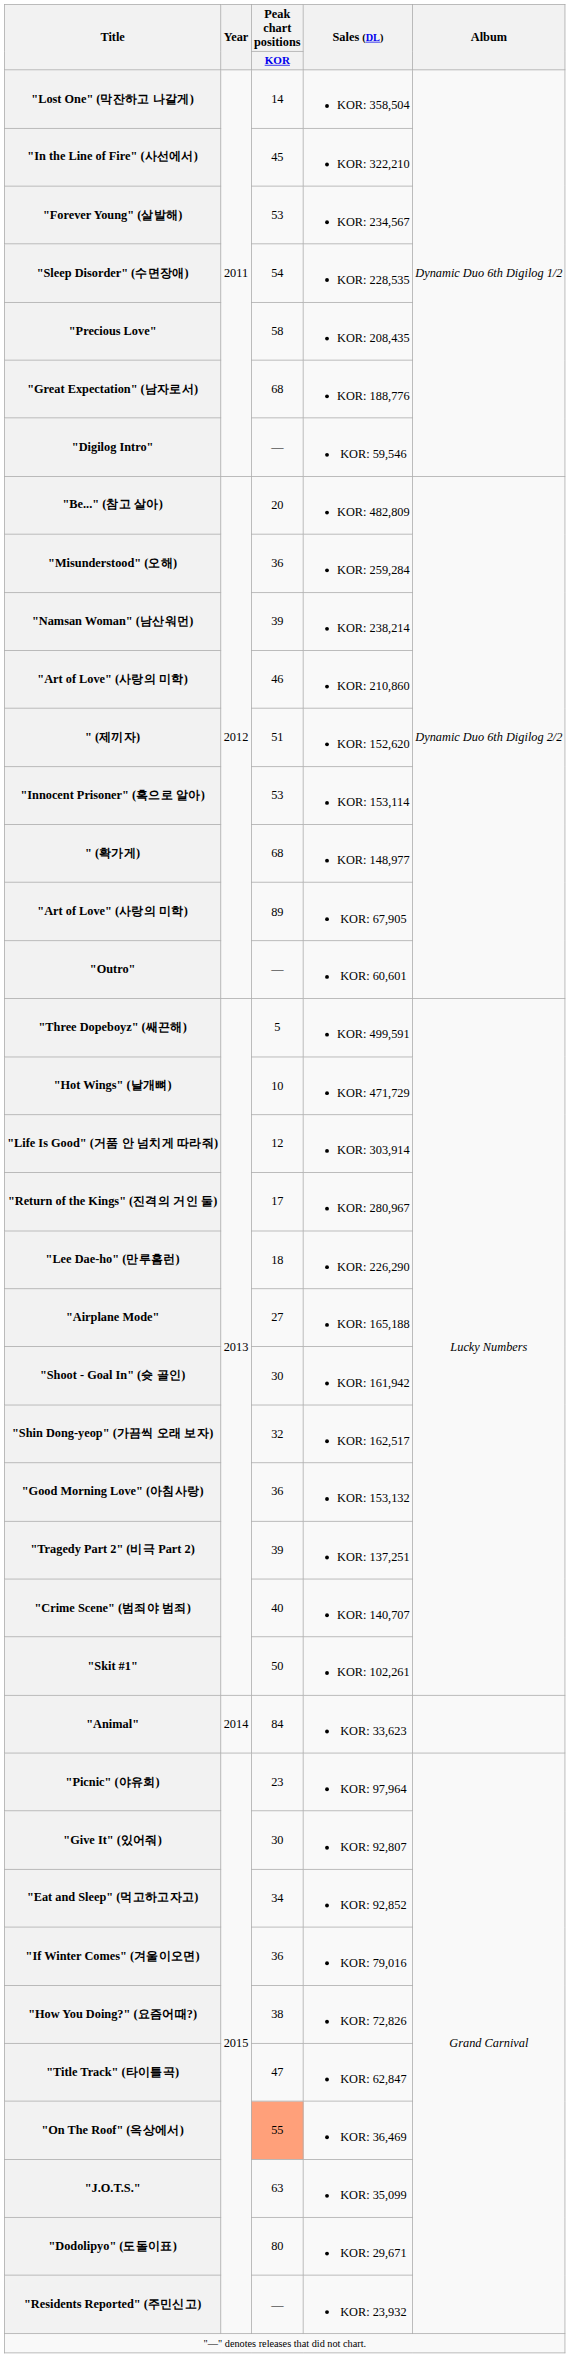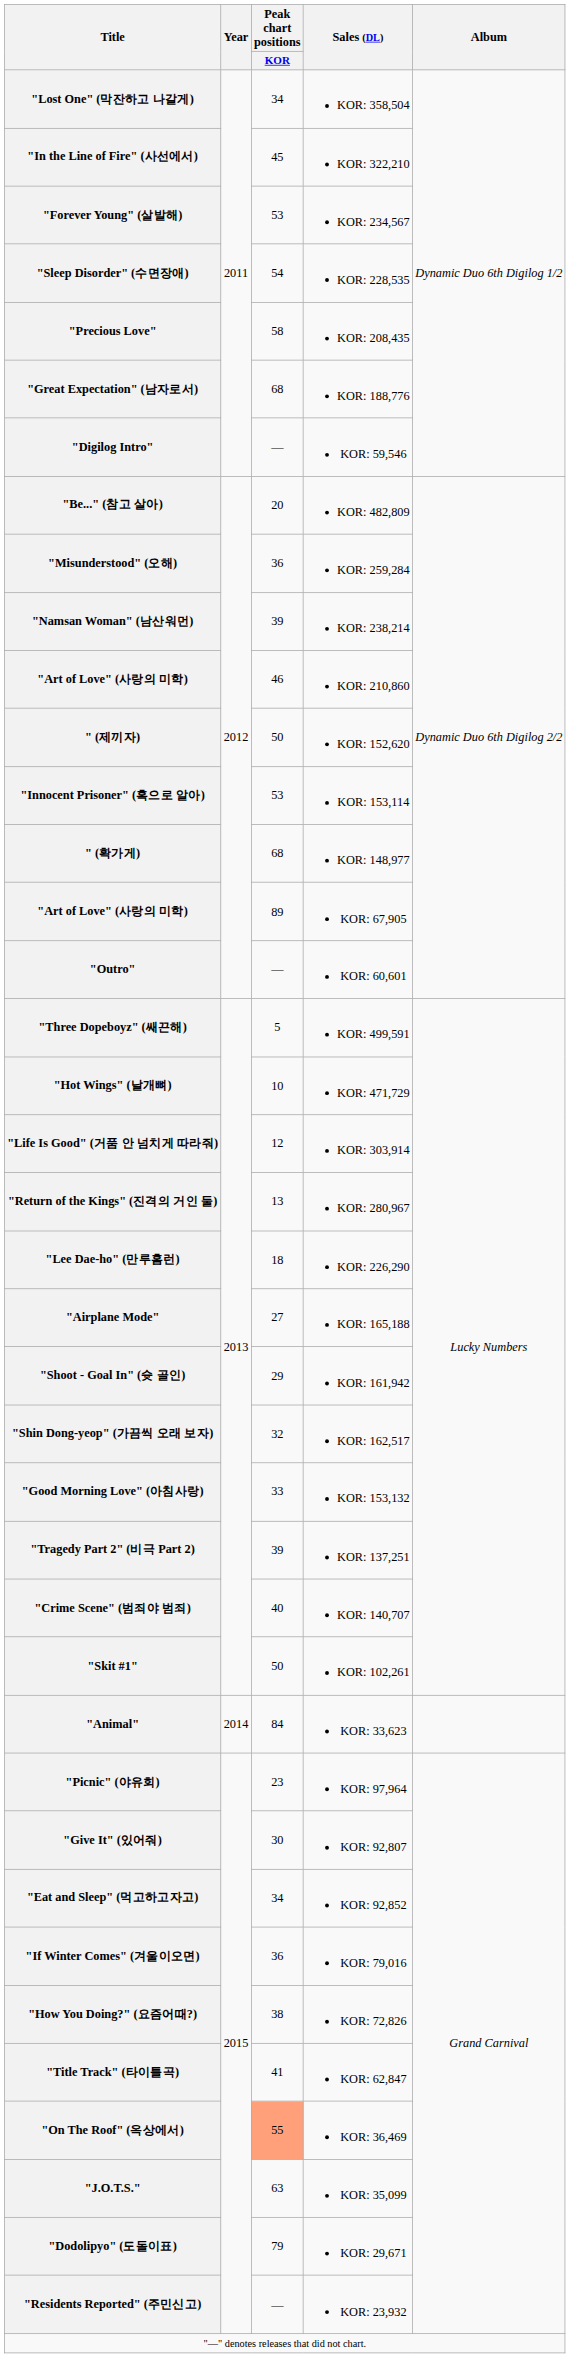 <table class="wikitable plainrowheaders" style="text-align:center;">
 <tr>
 <th scope="col" rowspan="2">Title</th>
 <th scope="col" rowspan="2">Year</th>
 <th scope="col" colspan="1">Peak chart positions</th>
 <th scope="col" rowspan="2">Sales <small>(<a href='#'>DL</a>)</small></th>
 <th scope="col" rowspan="2">Album</th>
 </tr>
 <tr>
 <th scope="col" style="width:3.5em;font-size:90%;"><a href='#'>KOR</a><br></th>
 </tr>
 <tr>
 <th scope="row">"Lost One" (막잔하고 나갈게)</th>
 <td rowspan="7">2011</td>
-<td>14</td>
+<td>34</td>
 <td><br><ul><li>KOR: 358,504</li></ul></td>
 <td rowspan="7"><em>Dynamic Duo 6th Digilog 1/2</em></td>
 </tr>
 <tr>
 <th scope="row">"In the Line of Fire" (사선에서)<br></th>
 <td>45</td>
 <td><br><ul><li>KOR: 322,210</li></ul></td>
 </tr>
 <tr>
 <th scope="row">"Forever Young" (살발해)<br></th>
 <td>53</td>
 <td><br><ul><li>KOR: 234,567</li></ul></td>
 </tr>
 <tr>
 <th scope="row">"Sleep Disorder" (수면장애)</th>
 <td>54</td>
 <td><br><ul><li>KOR: 228,535</li></ul></td>
 </tr>
 <tr>
 <th scope="row">"Precious Love"<br></th>
 <td>58</td>
 <td><br><ul><li>KOR: 208,435</li></ul></td>
 </tr>
 <tr>
 <th scope="row">"Great Expectation" (남자로서)</th>
 <td>68</td>
 <td><br><ul><li>KOR: 188,776</li></ul></td>
 </tr>
 <tr>
 <th scope="row">"Digilog Intro"</th>
 <td>—</td>
 <td><br><ul><li>KOR: 59,546</li></ul></td>
 </tr>
 <tr>
 <th scope="row">"Be..." (참고 살아)</th>
 <td rowspan="9">2012</td>
 <td>20</td>
 <td><br><ul><li>KOR: 482,809</li></ul></td>
 <td rowspan="9"><em>Dynamic Duo 6th Digilog 2/2</em></td>
 </tr>
 <tr>
 <th scope="row">"Misunderstood" (오해)<br></th>
 <td>36</td>
 <td><br><ul><li>KOR: 259,284</li></ul></td>
 </tr>
 <tr>
 <th scope="row">"Namsan Woman" (남산워먼)<br></th>
 <td>39</td>
 <td><br><ul><li>KOR: 238,214</li></ul></td>
 </tr>
 <tr>
 <th scope="row">"Art of Love" (사랑의 미학)</th>
 <td>46</td>
 <td><br><ul><li>KOR: 210,860</li></ul></td>
 </tr>
 <tr>
 <th scope="row">" (제끼자)<br></th>
-<td>51</td>
+<td>50</td>
 <td><br><ul><li>KOR: 152,620</li></ul></td>
 </tr>
 <tr>
 <th scope="row">"Innocent Prisoner" (혹으로 알아)</th>
 <td>53</td>
 <td><br><ul><li>KOR: 153,114</li></ul></td>
 </tr>
 <tr>
 <th scope="row">" (확가게)</th>
 <td>68</td>
 <td><br><ul><li>KOR: 148,977</li></ul></td>
 </tr>
 <tr>
 <th scope="row">"Art of Love" (사랑의 미학)<br></th>
 <td>89</td>
 <td><br><ul><li>KOR: 67,905</li></ul></td>
 </tr>
 <tr>
 <th scope="row">"Outro"</th>
 <td>—</td>
 <td><br><ul><li>KOR: 60,601</li></ul></td>
 </tr>
 <tr>
 <th scope="row">"Three Dopeboyz" (쌔끈해)<br></th>
 <td rowspan="12">2013</td>
 <td>5</td>
 <td><br><ul><li>KOR: 499,591</li></ul></td>
 <td rowspan="12"><em>Lucky Numbers</em></td>
 </tr>
 <tr>
 <th scope="row">"Hot Wings" (날개뼈)<br></th>
 <td>10</td>
 <td><br><ul><li>KOR: 471,729</li></ul></td>
 </tr>
 <tr>
 <th scope="row">"Life Is Good" (거품 안 넘치게 따라줘)<br></th>
 <td>12</td>
 <td><br><ul><li>KOR: 303,914</li></ul></td>
 </tr>
 <tr>
 <th scope="row">"Return of the Kings" (진격의 거인 둘)</th>
-<td>17</td>
+<td>13</td>
 <td><br><ul><li>KOR: 280,967</li></ul></td>
 </tr>
 <tr>
 <th scope="row">"Lee Dae-ho" (만루홈런)<br></th>
 <td>18</td>
 <td><br><ul><li>KOR: 226,290</li></ul></td>
 </tr>
 <tr>
 <th scope="row">"Airplane Mode"<br></th>
 <td>27</td>
 <td><br><ul><li>KOR: 165,188</li></ul></td>
 </tr>
 <tr>
 <th scope="row">"Shoot - Goal In" (슛 골인)</th>
-<td>30</td>
+<td>29</td>
 <td><br><ul><li>KOR: 161,942</li></ul></td>
 </tr>
 <tr>
 <th scope="row">"Shin Dong-yeop" (가끔씩 오래 보자)</th>
 <td>32</td>
 <td><br><ul><li>KOR: 162,517</li></ul></td>
 </tr>
 <tr>
 <th scope="row">"Good Morning Love" (아침사랑)</th>
-<td>36</td>
+<td>33</td>
 <td><br><ul><li>KOR: 153,132</li></ul></td>
 </tr>
 <tr>
 <th scope="row">"Tragedy Part 2" (비극 Part 2)</th>
 <td>39</td>
 <td><br><ul><li>KOR: 137,251</li></ul></td>
 </tr>
 <tr>
 <th scope="row">"Crime Scene" (범죄야 범죄)<br></th>
 <td>40</td>
 <td><br><ul><li>KOR: 140,707</li></ul></td>
 </tr>
 <tr>
 <th scope="row">"Skit #1"</th>
 <td>50</td>
 <td><br><ul><li>KOR: 102,261</li></ul></td>
 </tr>
 <tr>
 <th scope="row">"Animal"<br></th>
 <td>2014</td>
 <td>84</td>
 <td><br><ul><li>KOR: 33,623</li></ul></td>
 <td></td>
 </tr>
 <tr>
 <th scope="row">"Picnic" (야유회)<br></th>
 <td rowspan="10">2015</td>
 <td>23</td>
 <td><br><ul><li>KOR: 97,964</li></ul></td>
 <td rowspan="10"><em>Grand Carnival</em></td>
 </tr>
 <tr>
 <th scope="row">"Give It" (있어줘)<br></th>
 <td>30</td>
 <td><br><ul><li>KOR: 92,807</li></ul></td>
 </tr>
 <tr>
 <th scope="row">"Eat and Sleep" (먹고하고자고)</th>
 <td>34</td>
 <td><br><ul><li>KOR: 92,852</li></ul></td>
 </tr>
 <tr>
 <th scope="row">"If Winter Comes" (겨울이오면)</th>
 <td>36</td>
 <td><br><ul><li>KOR: 79,016</li></ul></td>
 </tr>
 <tr>
 <th scope="row">"How You Doing?" (요즘어때?)<br></th>
 <td>38</td>
 <td><br><ul><li>KOR: 72,826</li></ul></td>
 </tr>
 <tr>
 <th scope="row">"Title Track" (타이틀곡)<br></th>
-<td>47</td>
+<td>41</td>
 <td><br><ul><li>KOR: 62,847</li></ul></td>
 </tr>
 <tr>
 <th scope="row">"On The Roof" (옥상에서)</th>
 <td style="background: lightsalmon;">55</td>
 <td><br><ul><li>KOR: 36,469</li></ul></td>
 </tr>
 <tr>
 <th scope="row">"J.O.T.S."<br></th>
 <td>63</td>
 <td><br><ul><li>KOR: 35,099</li></ul></td>
 </tr>
 <tr>
 <th scope="row">"Dodolipyo" (도돌이표)</th>
-<td>80</td>
+<td>79</td>
 <td><br><ul><li>KOR: 29,671</li></ul></td>
 </tr>
 <tr>
 <th scope="row">"Residents Reported" (주민신고)<br></th>
 <td>—</td>
 <td><br><ul><li>KOR: 23,932</li></ul></td>
 </tr>
 <tr>
 <td colspan="5" align="center"><small>"—" denotes releases that did not chart.</small></td>
 </tr>
 </table>
